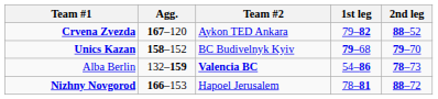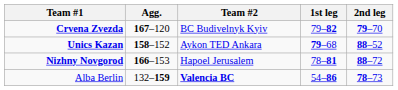 <table class=wikitable style="text-align:center">
 <tr>
 <th width=250>Team #1</th>
 <th width=100>Agg.</th>
 <th width=250>Team #2</th>
 <th width=88>1st leg</th>
 <th width=88>2nd leg</th>
 </tr>
 <tr>
 <td align=right><strong><a href='#'>Crvena Zvezda</a></strong> </td>
 <td><strong>167</strong>–120</td>
-<td align=left> <a href='#'>Aykon TED Ankara</a></td>
+<td align=left> <a href='#'>BC Budivelnyk Kyiv</a></td>
 <td><a href='#'>79–<strong>82</strong></a></td>
-<td><a href='#'><strong>88</strong>–52</a></td>
+<td><a href='#'><strong>79</strong>–70</a></td>
 </tr>
 <tr>
 <td align=right><strong><a href='#'>Unics Kazan</a></strong> </td>
 <td><strong>158</strong>–152</td>
-<td align=left> <a href='#'>BC Budivelnyk Kyiv</a></td>
+<td align=left> <a href='#'>Aykon TED Ankara</a></td>
 <td><a href='#'><strong>79</strong>–68</a></td>
-<td><a href='#'><strong>79</strong>–70</a></td>
+<td><a href='#'><strong>88</strong>–52</a></td>
+</tr>
+<tr>
+<td align=right><strong><a href='#'>Nizhny Novgorod</a></strong> </td>
+<td><strong>166</strong>–153</td>
+<td align=left> <a href='#'>Hapoel Jerusalem</a></td>
+<td><a href='#'>78–<strong>81</strong></a></td>
+<td><a href='#'><strong>88</strong>–72</a></td>
 </tr>
 <tr>
 <td align=right><a href='#'>Alba Berlin</a> </td>
 <td>132–<strong>159</strong></td>
 <td align=left> <strong><a href='#'>Valencia BC</a></strong></td>
 <td><a href='#'>54–<strong>86</strong></a></td>
 <td><a href='#'><strong>78</strong>–73</a></td>
 </tr>
-<tr>
-<td align=right><strong><a href='#'>Nizhny Novgorod</a></strong> </td>
-<td><strong>166</strong>–153</td>
-<td align=left> <a href='#'>Hapoel Jerusalem</a></td>
-<td><a href='#'>78–<strong>81</strong></a></td>
-<td><a href='#'><strong>88</strong>–72</a></td>
-</tr>
 </table>
